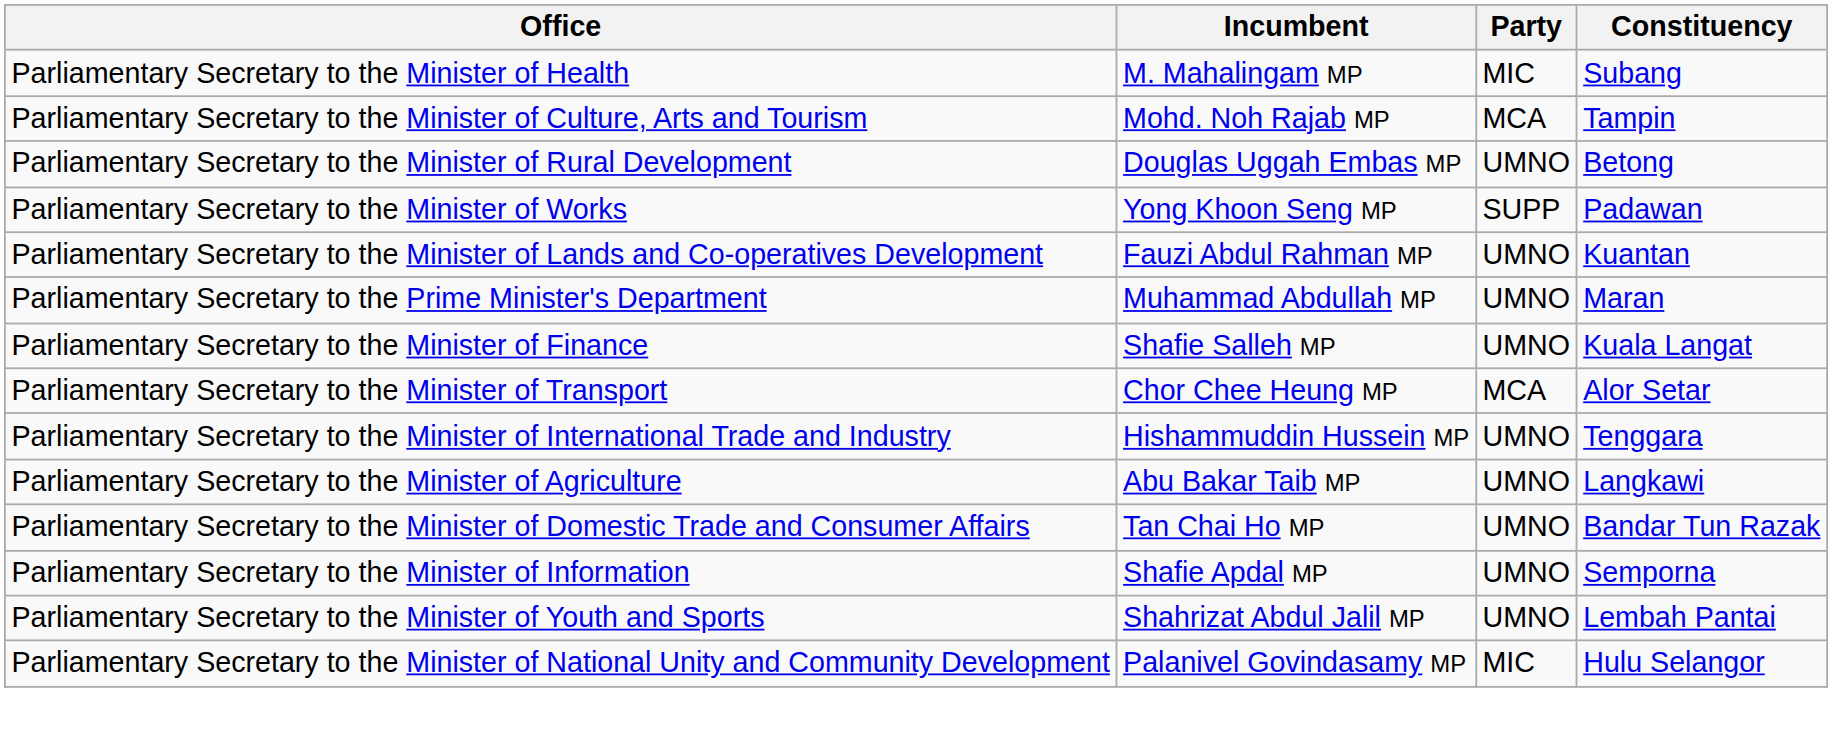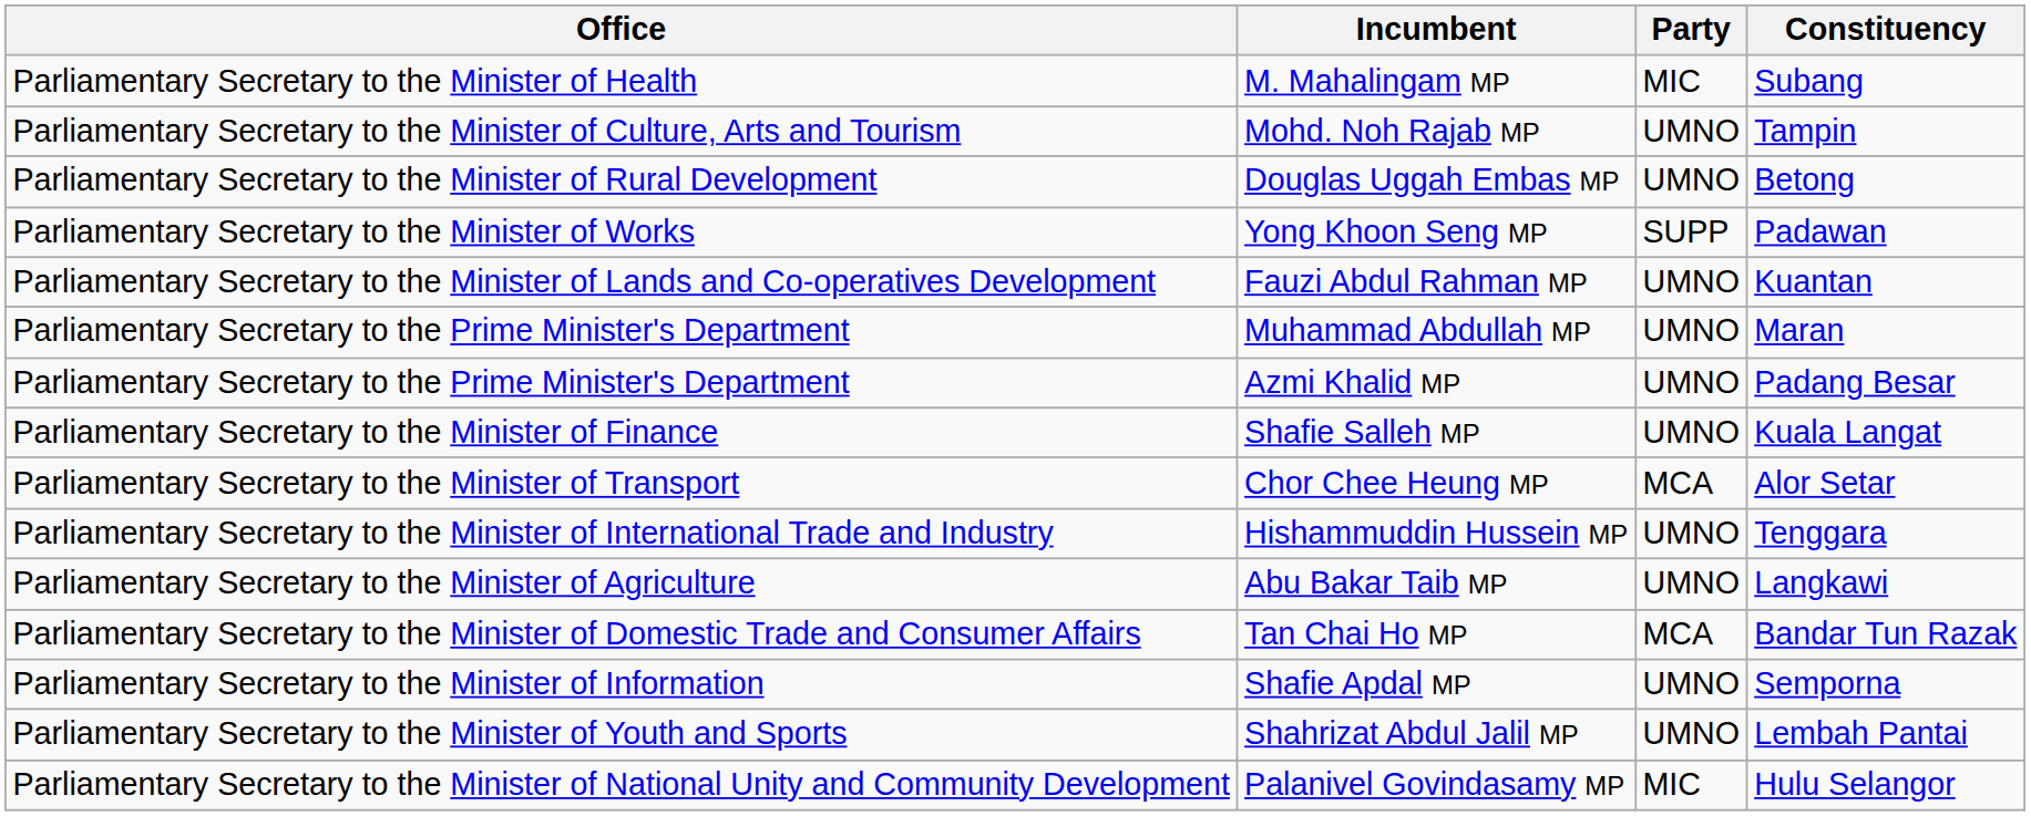 <table class="sortable wikitable">
 <tr>
 <th>Office</th>
 <th>Incumbent</th>
 <th>Party</th>
 <th>Constituency</th>
 </tr>
 <tr>
 <td>Parliamentary Secretary to the <a href='#'>Minister of Health</a></td>
 <td><a href='#'>M. Mahalingam</a> <small>MP</small></td>
 <td>MIC</td>
 <td><a href='#'>Subang</a></td>
 </tr>
 <tr>
 <td>Parliamentary Secretary to the <a href='#'>Minister of Culture, Arts and Tourism</a></td>
 <td><a href='#'>Mohd. Noh Rajab</a> <small>MP</small></td>
-<td>MCA</td>
+<td>UMNO</td>
 <td><a href='#'>Tampin</a></td>
 </tr>
 <tr>
 <td>Parliamentary Secretary to the <a href='#'>Minister of Rural Development</a></td>
 <td><a href='#'>Douglas Uggah Embas</a> <small>MP</small></td>
 <td>UMNO</td>
 <td><a href='#'>Betong</a></td>
 </tr>
 <tr>
 <td>Parliamentary Secretary to the <a href='#'>Minister of Works</a></td>
 <td><a href='#'>Yong Khoon Seng</a> <small>MP</small></td>
 <td>SUPP</td>
 <td><a href='#'>Padawan</a></td>
 </tr>
 <tr>
 <td>Parliamentary Secretary to the <a href='#'>Minister of Lands and Co-operatives Development</a></td>
 <td><a href='#'>Fauzi Abdul Rahman</a> <small>MP</small></td>
 <td>UMNO</td>
 <td><a href='#'>Kuantan</a></td>
 </tr>
 <tr>
 <td>Parliamentary Secretary to the <a href='#'>Prime Minister's Department</a></td>
 <td><a href='#'>Muhammad Abdullah</a> <small>MP</small></td>
 <td>UMNO</td>
 <td><a href='#'>Maran</a></td>
+</tr>
+<tr>
+<td>Parliamentary Secretary to the <a href='#'>Prime Minister's Department</a></td>
+<td><a href='#'>Azmi Khalid</a> <small>MP</small></td>
+<td>UMNO</td>
+<td><a href='#'>Padang Besar</a></td>
 </tr>
 <tr>
 <td>Parliamentary Secretary to the <a href='#'>Minister of Finance</a></td>
 <td><a href='#'>Shafie Salleh</a> <small>MP</small></td>
 <td>UMNO</td>
 <td><a href='#'>Kuala Langat</a></td>
 </tr>
 <tr>
 <td>Parliamentary Secretary to the <a href='#'>Minister of Transport</a></td>
 <td><a href='#'>Chor Chee Heung</a> <small>MP</small></td>
 <td>MCA</td>
 <td><a href='#'>Alor Setar</a></td>
 </tr>
 <tr>
 <td>Parliamentary Secretary to the <a href='#'>Minister of International Trade and Industry</a></td>
 <td><a href='#'>Hishammuddin Hussein</a> <small>MP</small></td>
 <td>UMNO</td>
 <td><a href='#'>Tenggara</a></td>
 </tr>
 <tr>
 <td>Parliamentary Secretary to the <a href='#'>Minister of Agriculture</a></td>
 <td><a href='#'>Abu Bakar Taib</a> <small>MP</small></td>
 <td>UMNO</td>
 <td><a href='#'>Langkawi</a></td>
 </tr>
 <tr>
 <td>Parliamentary Secretary to the <a href='#'>Minister of Domestic Trade and Consumer Affairs</a></td>
 <td><a href='#'>Tan Chai Ho</a> <small>MP</small></td>
-<td>UMNO</td>
+<td>MCA</td>
 <td><a href='#'>Bandar Tun Razak</a></td>
 </tr>
 <tr>
 <td>Parliamentary Secretary to the <a href='#'>Minister of Information</a></td>
 <td><a href='#'>Shafie Apdal</a> <small>MP</small></td>
 <td>UMNO</td>
 <td><a href='#'>Semporna</a></td>
 </tr>
 <tr>
 <td>Parliamentary Secretary to the <a href='#'>Minister of Youth and Sports</a></td>
 <td><a href='#'>Shahrizat Abdul Jalil</a> <small>MP</small></td>
 <td>UMNO</td>
 <td><a href='#'>Lembah Pantai</a></td>
 </tr>
 <tr>
 <td>Parliamentary Secretary to the <a href='#'>Minister of National Unity and Community Development</a></td>
 <td><a href='#'>Palanivel Govindasamy</a> <small>MP</small></td>
 <td>MIC</td>
 <td><a href='#'>Hulu Selangor</a></td>
 </tr>
 </table>
